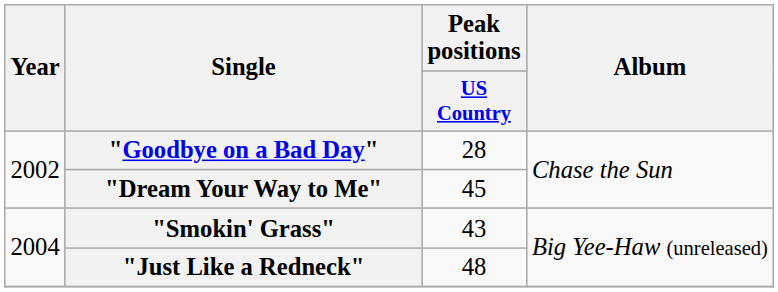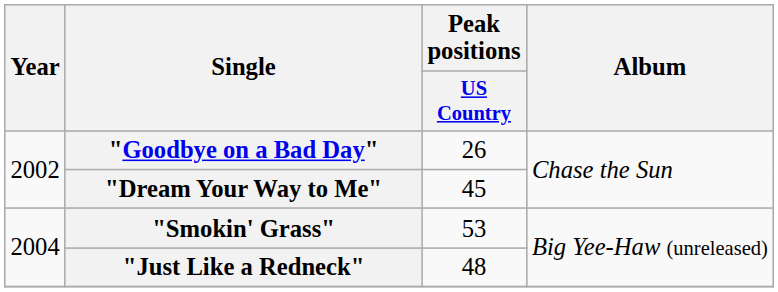 <table class="wikitable plainrowheaders" style="text-align:center;">
 <tr>
 <th rowspan="2">Year</th>
 <th rowspan="2" style="width:14em;">Single</th>
 <th colspan="1">Peak positions</th>
 <th rowspan="2">Album</th>
 </tr>
 <tr style="font-size:smaller;">
 <th width="60"><a href='#'>US Country</a></th>
 </tr>
 <tr>
 <td rowspan="2">2002</td>
 <th scope="row">"<a href='#'>Goodbye on a Bad Day</a>"</th>
-<td>28</td>
+<td>26</td>
 <td align="left" rowspan="2"><em>Chase the Sun</em></td>
 </tr>
 <tr>
 <th scope="row">"Dream Your Way to Me"</th>
 <td>45</td>
 </tr>
 <tr>
 <td rowspan="2">2004</td>
 <th scope="row">"Smokin' Grass"</th>
-<td>43</td>
+<td>53</td>
 <td align="left" rowspan="2"><em>Big Yee-Haw</em> <small>(unreleased)</small></td>
 </tr>
 <tr>
 <th scope="row">"Just Like a Redneck"</th>
 <td>48</td>
 </tr>
 <tr>
 </tr>
 </table>
